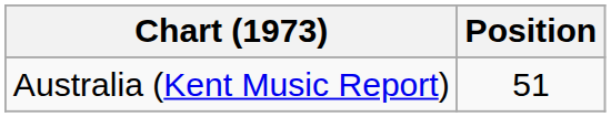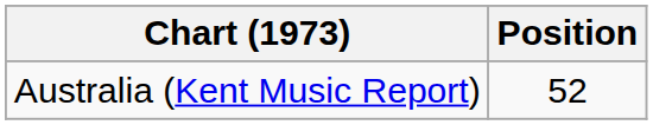 <table class="wikitable">
 <tr>
 <th>Chart (1973)</th>
 <th>Position</th>
 </tr>
 <tr>
 <td>Australia (<a href='#'>Kent Music Report</a>)</td>
-<td align="center">51</td>
+<td align="center">52</td>
 </tr>
 </table>
